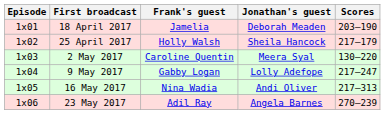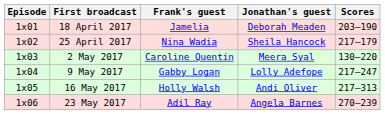 <table class="wikitable" style="width:60%; text-align:center;">
 <tr>
 <th>Episode</th>
 <th>First broadcast</th>
 <th>Frank's guest</th>
 <th>Jonathan's guest</th>
 <th>Scores</th>
 </tr>
 <tr bgcolor="ffdddd">
 <td>1x01</td>
 <td>18 April 2017</td>
 <td><a href='#'>Jamelia</a></td>
 <td><a href='#'>Deborah Meaden</a></td>
 <td>203–190</td>
 </tr>
 <tr bgcolor="ffdddd">
 <td>1x02</td>
 <td>25 April 2017</td>
-<td><a href='#'>Holly Walsh</a></td>
+<td><a href='#'>Nina Wadia</a></td>
 <td><a href='#'>Sheila Hancock</a></td>
 <td>217–179</td>
 </tr>
 <tr bgcolor="ddffdd">
 <td>1x03</td>
 <td>2 May 2017</td>
 <td><a href='#'>Caroline Quentin</a></td>
 <td><a href='#'>Meera Syal</a></td>
 <td>130–220</td>
 </tr>
 <tr bgcolor="ddffdd">
 <td>1x04</td>
 <td>9 May 2017</td>
 <td><a href='#'>Gabby Logan</a></td>
 <td><a href='#'>Lolly Adefope</a></td>
 <td>217–247</td>
 </tr>
 <tr bgcolor="ddffdd">
 <td>1x05</td>
 <td>16 May 2017</td>
-<td><a href='#'>Nina Wadia</a></td>
+<td><a href='#'>Holly Walsh</a></td>
 <td><a href='#'>Andi Oliver</a></td>
 <td>217–313</td>
 </tr>
 <tr bgcolor="ffdddd">
 <td>1x06</td>
 <td>23 May 2017</td>
 <td><a href='#'>Adil Ray</a></td>
 <td><a href='#'>Angela Barnes</a></td>
 <td>270–239</td>
 </tr>
 </table>
